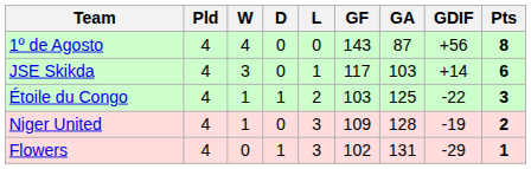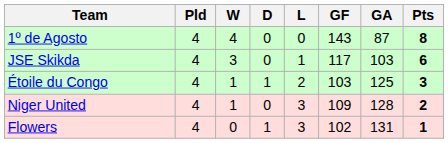 <table class=wikitable style="text-align:center" width=500>
 <tr>
 <th width=25%>Team</th>
 <th width=5%>Pld</th>
 <th width=5%>W</th>
 <th width=5%>D</th>
 <th width=5%>L</th>
 <th width=5%>GF</th>
 <th width=5%>GA</th>
-<th width=5%>GDIF</th>
 <th width=5%>Pts</th>
 </tr>
 <tr bgcolor=#ccffcc>
 <td align="left"> <a href='#'>1º de Agosto</a></td>
 <td>4</td>
 <td>4</td>
 <td>0</td>
 <td>0</td>
 <td>143</td>
 <td>87</td>
-<td>+56</td>
 <td><strong>8</strong></td>
 </tr>
 <tr bgcolor=#ccffcc>
 <td align="left"> <a href='#'>JSE Skikda</a></td>
 <td>4</td>
 <td>3</td>
 <td>0</td>
 <td>1</td>
 <td>117</td>
 <td>103</td>
-<td>+14</td>
 <td><strong>6</strong></td>
 </tr>
 <tr bgcolor=#ccffcc>
 <td align="left"> <a href='#'>Étoile du Congo</a></td>
 <td>4</td>
 <td>1</td>
 <td>1</td>
 <td>2</td>
 <td>103</td>
 <td>125</td>
-<td>-22</td>
 <td><strong>3</strong></td>
 </tr>
 <tr bgcolor=#ffdddd>
 <td align="left"> <a href='#'>Niger United</a></td>
 <td>4</td>
 <td>1</td>
 <td>0</td>
 <td>3</td>
 <td>109</td>
 <td>128</td>
-<td>-19</td>
 <td><strong>2</strong></td>
 </tr>
 <tr bgcolor=#ffdddd>
 <td align="left"> <a href='#'>Flowers</a></td>
 <td>4</td>
 <td>0</td>
 <td>1</td>
 <td>3</td>
 <td>102</td>
 <td>131</td>
-<td>-29</td>
 <td><strong>1</strong></td>
 </tr>
 </table>
